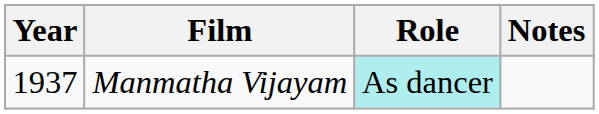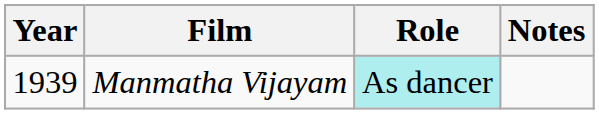 <table class="wikitable sortable">
 <tr>
 <th>Year</th>
 <th>Film</th>
 <th>Role</th>
 <th>Notes</th>
 </tr>
 <tr>
-<td>1937</td>
+<td>1939</td>
 <td><em>Manmatha Vijayam</em></td>
 <td style="background: paleturquoise;">As dancer</td>
 <td></td>
 </tr>
 </table>
